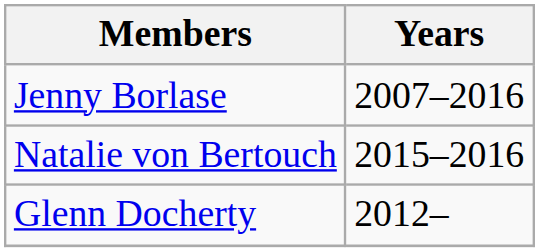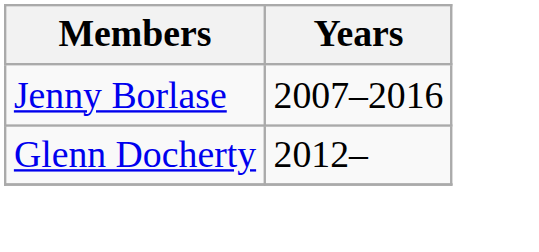 <table class="wikitable collapsible">
 <tr>
 <th>Members</th>
 <th>Years</th>
 </tr>
 <tr>
 <td><a href='#'>Jenny Borlase</a></td>
 <td>2007–2016</td>
 </tr>
 <tr>
-<td><a href='#'>Natalie von Bertouch</a>  </td>
-<td>2015–2016</td>
-</tr>
-<tr>
 <td><a href='#'>Glenn Docherty</a></td>
 <td>2012–</td>
 </tr>
 <tr>
 </tr>
 </table>
